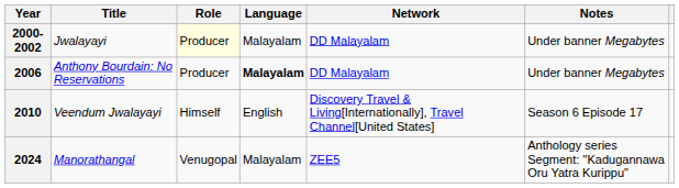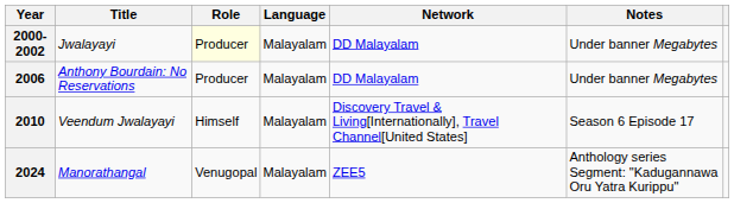 <table class="wikitable plainrowheaders" style="margin-right: 0;">
 <tr>
 <th scope="col">Year</th>
 <th scope="col">Title</th>
 <th scope="col">Role</th>
 <th scope="col">Language</th>
 <th scope="col">Network</th>
 <th scope="col" class="unsortable">Notes</th>
 <th scope="col" class="unsortable"></th>
 </tr>
 <tr>
 <th scope="row">2000-2002</th>
 <td><em>Jwalayayi</em></td>
 <td style="background: lightyellow;">Producer</td>
 <td>Malayalam</td>
 <td><a href='#'>DD Malayalam</a></td>
 <td>Under banner <em>Megabytes</em></td>
 <td></td>
 </tr>
 <tr>
 <th scope="row">2006</th>
 <td><em><a href='#'>Anthony Bourdain: No Reservations</a></em></td>
 <td>Producer</td>
-<td><strong>Malayalam</strong></td>
+<td>Malayalam</td>
 <td><a href='#'>DD Malayalam</a></td>
 <td>Under banner <em>Megabytes</em></td>
 <td></td>
 </tr>
 <tr>
 <th scope="row">2010</th>
 <td><em>Veendum Jwalayayi</em></td>
 <td>Himself</td>
-<td>English</td>
+<td>Malayalam</td>
 <td><a href='#'>Discovery Travel & Living</a>[Internationally], <a href='#'>Travel Channel</a>[United States]</td>
 <td>Season 6 Episode 17</td>
 <td></td>
 </tr>
 <tr>
 <th scope="row">2024</th>
 <td><em><a href='#'>Manorathangal</a></em></td>
 <td>Venugopal</td>
 <td>Malayalam</td>
 <td><a href='#'>ZEE5</a></td>
 <td>Anthology series <br> Segment: "Kadugannawa Oru Yatra Kurippu"</td>
 <td></td>
 </tr>
 </table>
